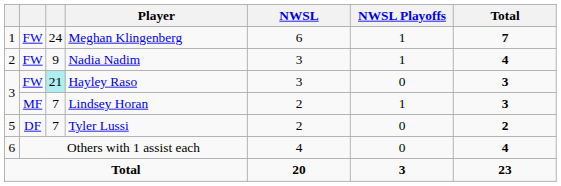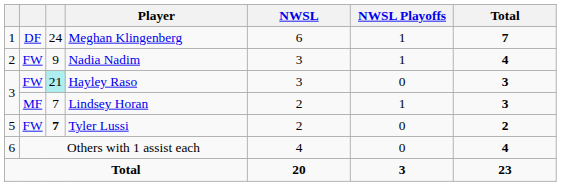 <table class="wikitable sortable" style="font-size: 95%; text-align: center;">
 <tr>
 <th width=10></th>
 <th width=10></th>
 <th width=10></th>
 <th width=200>Player</th>
 <th width=110><a href='#'>NWSL</a></th>
 <th width=110><a href='#'>NWSL Playoffs</a></th>
 <th width=110>Total</th>
 </tr>
 <tr>
 <td>1</td>
-<td><a href='#'>FW</a></td>
+<td><a href='#'>DF</a></td>
 <td>24</td>
 <td align=left> <a href='#'>Meghan Klingenberg</a></td>
 <td>6</td>
 <td>1</td>
 <td><strong>7</strong></td>
 </tr>
 <tr>
 <td>2</td>
 <td><a href='#'>FW</a></td>
 <td>9</td>
 <td align=left> <a href='#'>Nadia Nadim</a></td>
 <td>3</td>
 <td>1</td>
 <td><strong>4</strong></td>
 </tr>
 <tr>
 <td rowspan="2">3</td>
 <td><a href='#'>FW</a></td>
 <td style="background: paleturquoise;">21</td>
 <td align=left> <a href='#'>Hayley Raso</a></td>
 <td>3</td>
 <td>0</td>
 <td><strong>3</strong></td>
 </tr>
 <tr>
 <td><a href='#'>MF</a></td>
 <td>7</td>
 <td align=left> <a href='#'>Lindsey Horan</a></td>
 <td>2</td>
 <td>1</td>
 <td><strong>3</strong></td>
 </tr>
 <tr>
 <td>5</td>
-<td><a href='#'>DF</a></td>
-<td>7</td>
+<td><a href='#'>FW</a></td>
+<td><strong>7</strong></td>
 <td align=left> <a href='#'>Tyler Lussi</a></td>
 <td>2</td>
 <td>0</td>
 <td><strong>2</strong></td>
 </tr>
 <tr class="sortbottom">
 <td>6</td>
 <td colspan=3>Others with 1 assist each</td>
 <td>4</td>
 <td>0</td>
 <td><strong>4</strong></td>
 </tr>
 <tr class="sortbottom">
 <td colspan=4><strong>Total</strong></td>
 <td><strong>20</strong></td>
 <td><strong>3</strong></td>
 <td><strong>23</strong></td>
 </tr>
 </table>
